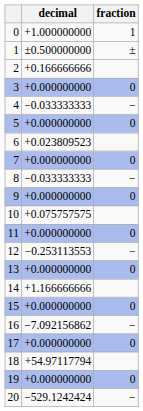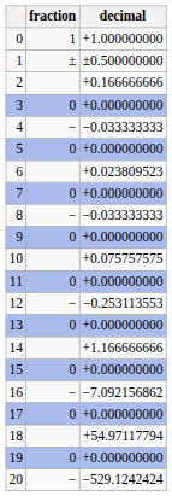 <table class=wikitable style="text-align: right; float:right; clear:right; margin-left:1em;">
 <tr>
 <th></th>
+<th>fraction</th>
 <th>decimal</th>
-<th>fraction</th>
 </tr>
 <tr decimal>
 <td>0</td>
+<td>1</td>
 <td>+1.000000000</td>
-<td>1</td>
 </tr>
 <tr>
 <td>1</td>
+<td>±</td>
 <td>±0.500000000</td>
-<td>±</td>
 </tr>
 <tr>
 <td>2</td>
+<td></td>
 <td>+0.166666666</td>
-<td></td>
 </tr>
 <tr style="background:#ABE">
 <td>3</td>
+<td>0</td>
 <td>+0.000000000</td>
-<td>0</td>
 </tr>
 <tr>
 <td>4</td>
+<td>−</td>
 <td>−0.033333333</td>
-<td>−</td>
 </tr>
 <tr style="background:#ABE">
 <td>5</td>
+<td>0</td>
 <td>+0.000000000</td>
-<td>0</td>
 </tr>
 <tr>
 <td>6</td>
+<td></td>
 <td>+0.023809523</td>
-<td></td>
 </tr>
 <tr style="background:#ABE">
 <td>7</td>
+<td>0</td>
 <td>+0.000000000</td>
-<td>0</td>
 </tr>
 <tr>
 <td>8</td>
+<td>−</td>
 <td>−0.033333333</td>
-<td>−</td>
 </tr>
 <tr style="background:#ABE">
 <td>9</td>
+<td>0</td>
 <td>+0.000000000</td>
-<td>0</td>
 </tr>
 <tr>
 <td>10</td>
+<td></td>
 <td>+0.075757575</td>
-<td></td>
 </tr>
 <tr style="background:#ABE">
 <td>11</td>
+<td>0</td>
 <td>+0.000000000</td>
-<td>0</td>
 </tr>
 <tr>
 <td>12</td>
+<td>−</td>
 <td>−0.253113553</td>
-<td>−</td>
 </tr>
 <tr style="background:#ABE">
 <td>13</td>
+<td>0</td>
 <td>+0.000000000</td>
-<td>0</td>
 </tr>
 <tr>
 <td>14</td>
+<td></td>
 <td>+1.166666666</td>
-<td></td>
 </tr>
 <tr style="background:#ABE">
 <td>15</td>
+<td>0</td>
 <td>+0.000000000</td>
-<td>0</td>
 </tr>
 <tr>
 <td>16</td>
+<td>−</td>
 <td>−7.092156862</td>
-<td>−</td>
 </tr>
 <tr style="background:#ABE">
 <td>17</td>
+<td>0</td>
 <td>+0.000000000</td>
-<td>0</td>
 </tr>
 <tr>
 <td>18</td>
+<td></td>
 <td>+54.97117794</td>
-<td></td>
 </tr>
 <tr style="background:#ABE">
 <td>19</td>
+<td>0</td>
 <td>+0.000000000</td>
-<td>0</td>
 </tr>
 <tr>
 <td>20</td>
+<td>−</td>
 <td>−529.1242424</td>
-<td>−</td>
 </tr>
 </table>
